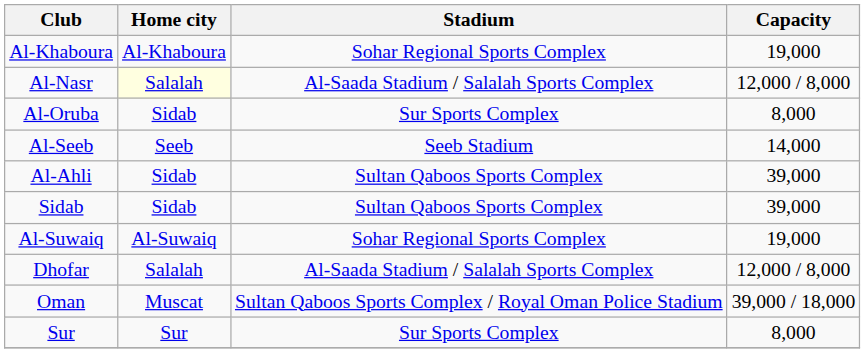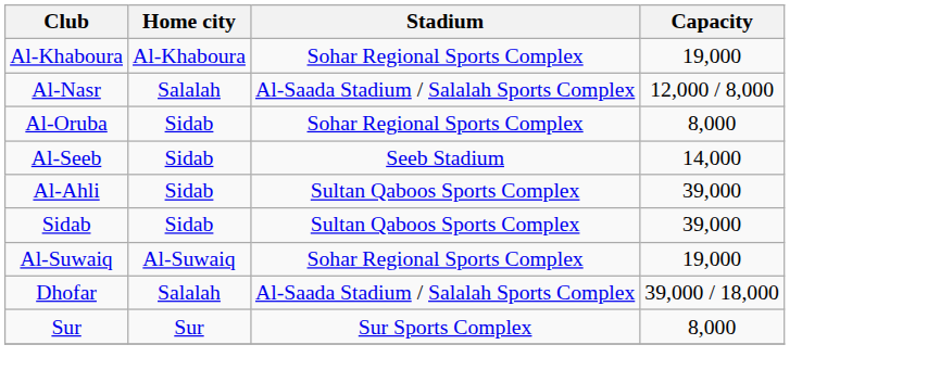 <table class="wikitable" style="text-align: center;">
 <tr>
 <th>Club</th>
 <th>Home city</th>
 <th>Stadium</th>
 <th>Capacity</th>
 </tr>
 <tr>
 <td><a href='#'>Al-Khaboura</a></td>
 <td><a href='#'>Al-Khaboura</a></td>
 <td><a href='#'>Sohar Regional Sports Complex</a></td>
 <td>19,000</td>
 </tr>
 <tr>
 <td><a href='#'>Al-Nasr</a></td>
-<td style="background: lightyellow;"><a href='#'>Salalah</a></td>
+<td><a href='#'>Salalah</a></td>
 <td><a href='#'>Al-Saada Stadium</a> / <a href='#'>Salalah Sports Complex</a></td>
 <td>12,000 / 8,000</td>
 </tr>
 <tr>
 <td><a href='#'>Al-Oruba</a></td>
 <td><a href='#'>Sidab</a></td>
-<td><a href='#'>Sur Sports Complex</a></td>
+<td><a href='#'>Sohar Regional Sports Complex</a></td>
 <td>8,000</td>
 </tr>
 <tr>
 <td><a href='#'>Al-Seeb</a></td>
-<td><a href='#'>Seeb</a></td>
+<td><a href='#'>Sidab</a></td>
 <td><a href='#'>Seeb Stadium</a></td>
 <td>14,000</td>
 </tr>
 <tr>
 <td><a href='#'>Al-Ahli</a></td>
 <td><a href='#'>Sidab</a></td>
 <td><a href='#'>Sultan Qaboos Sports Complex</a></td>
 <td>39,000</td>
 </tr>
 <tr>
 <td><a href='#'>Sidab</a></td>
 <td><a href='#'>Sidab</a></td>
 <td><a href='#'>Sultan Qaboos Sports Complex</a></td>
 <td>39,000</td>
 </tr>
 <tr>
 <td><a href='#'>Al-Suwaiq</a></td>
 <td><a href='#'>Al-Suwaiq</a></td>
 <td><a href='#'>Sohar Regional Sports Complex</a></td>
 <td>19,000</td>
 </tr>
 <tr>
 <td><a href='#'>Dhofar</a></td>
 <td><a href='#'>Salalah</a></td>
 <td><a href='#'>Al-Saada Stadium</a> / <a href='#'>Salalah Sports Complex</a></td>
-<td>12,000 / 8,000</td>
-</tr>
-<tr>
-<td><a href='#'>Oman</a></td>
-<td><a href='#'>Muscat</a></td>
-<td><a href='#'>Sultan Qaboos Sports Complex</a> / <a href='#'>Royal Oman Police Stadium</a></td>
 <td>39,000 / 18,000</td>
 </tr>
 <tr>
 <td><a href='#'>Sur</a></td>
 <td><a href='#'>Sur</a></td>
 <td><a href='#'>Sur Sports Complex</a></td>
 <td>8,000</td>
 </tr>
 <tr>
 </tr>
 </table>
